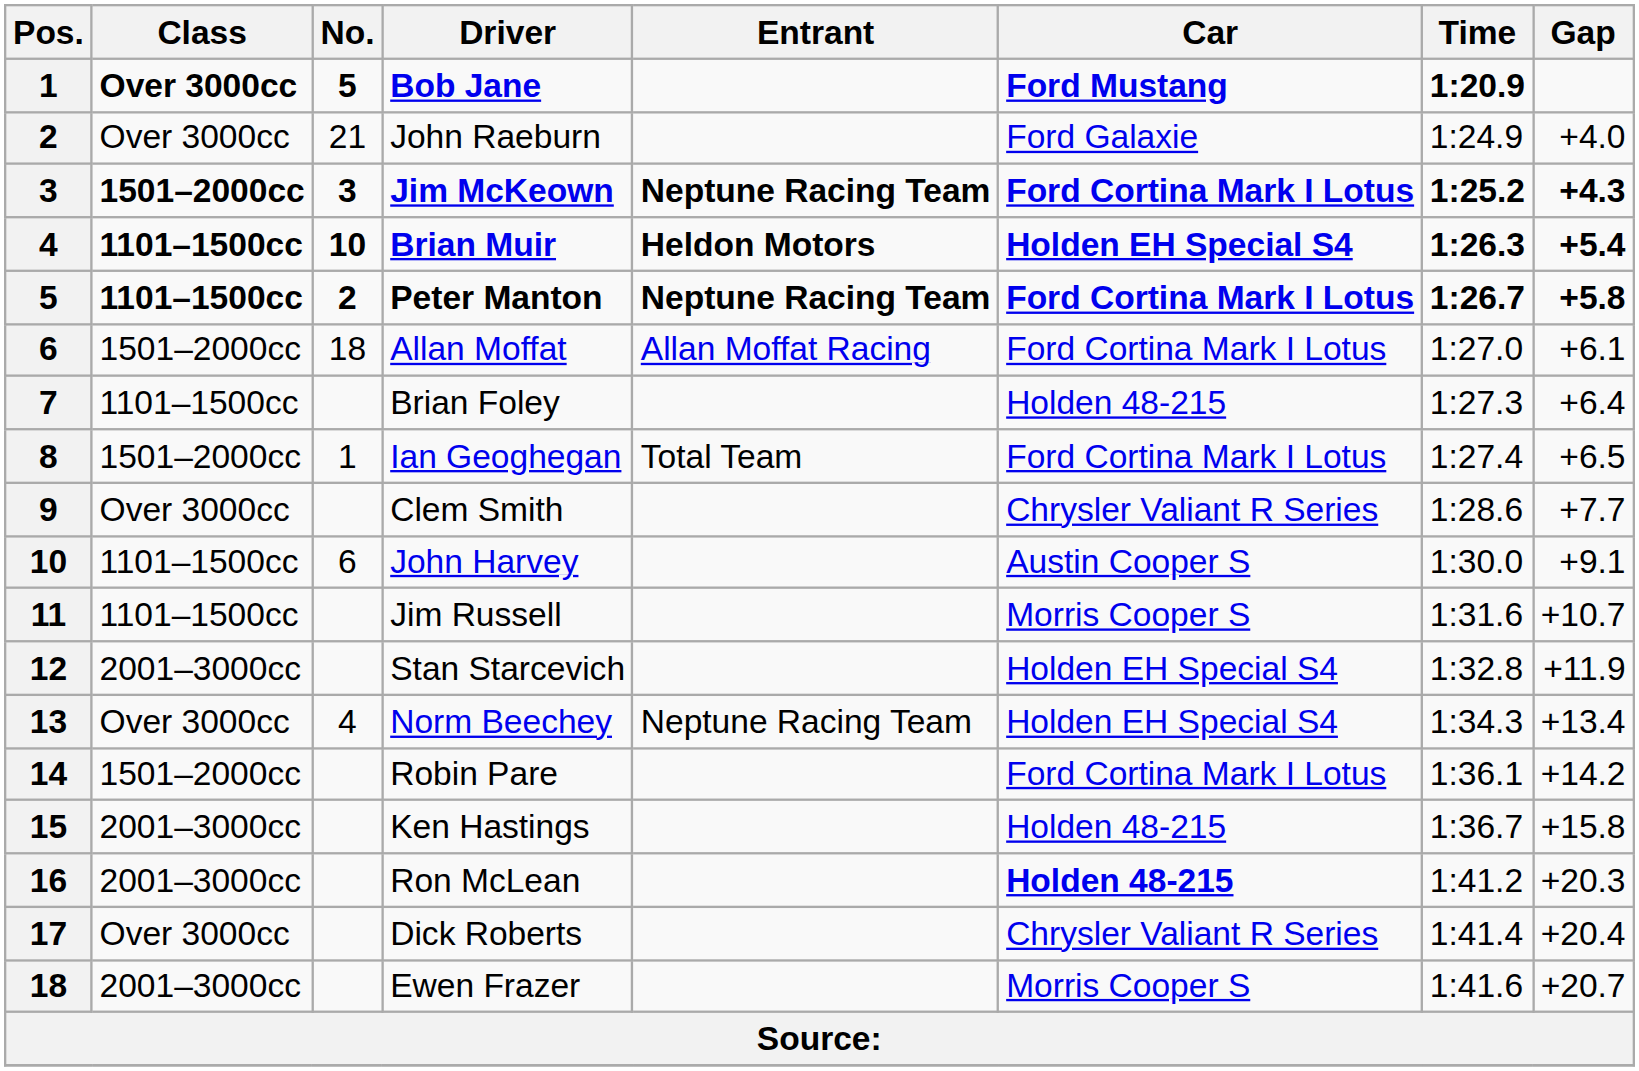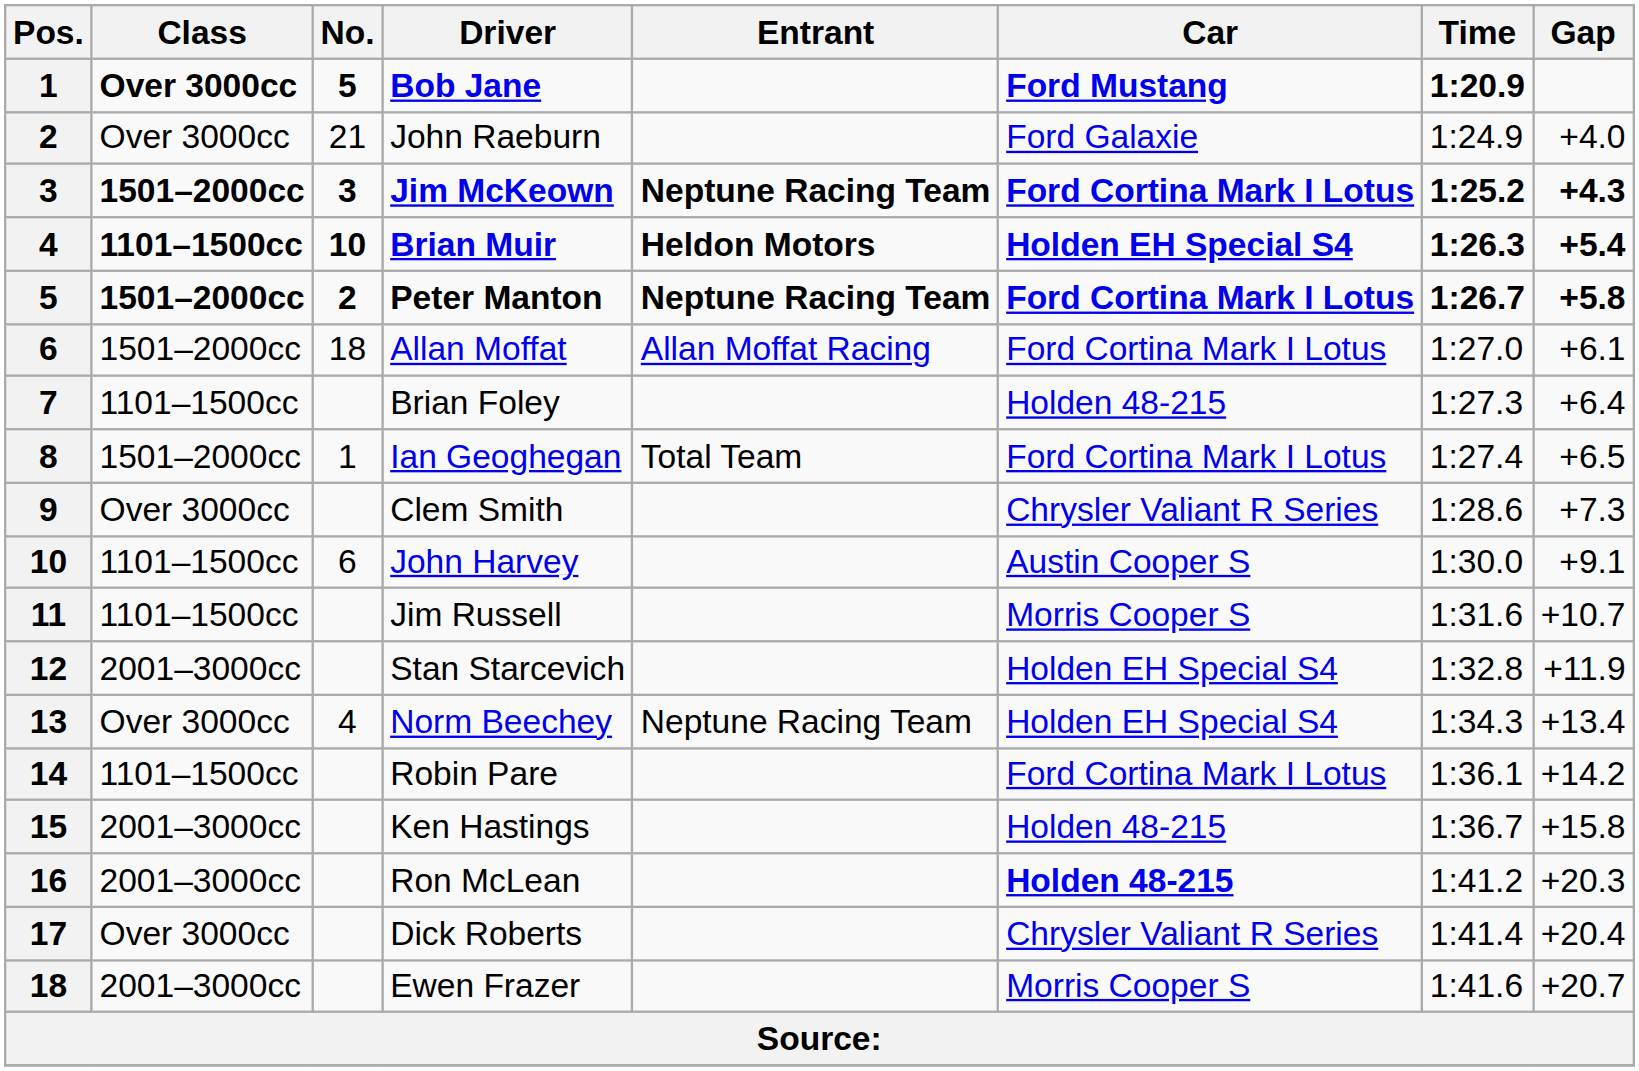 <table class="wikitable" style="font-size: 90%">
 <tr>
 <th>Pos.</th>
 <th>Class</th>
 <th>No.</th>
 <th>Driver</th>
 <th>Entrant</th>
 <th>Car</th>
 <th>Time</th>
 <th>Gap</th>
 </tr>
 <tr style="font-weight: bold">
 <th>1</th>
 <td>Over 3000cc</td>
 <td align="center">5</td>
 <td> <a href='#'>Bob Jane</a></td>
 <td></td>
 <td><a href='#'>Ford Mustang</a></td>
 <td>1:20.9</td>
 <td></td>
 </tr>
 <tr>
 <th>2</th>
 <td>Over 3000cc</td>
 <td align="center">21</td>
 <td> John Raeburn</td>
 <td></td>
 <td><a href='#'>Ford Galaxie</a></td>
 <td>1:24.9</td>
 <td align="right">+4.0</td>
 </tr>
 <tr style="font-weight: bold">
 <th>3</th>
 <td>1501–2000cc</td>
 <td align="center">3</td>
 <td> <a href='#'>Jim McKeown</a></td>
 <td>Neptune Racing Team</td>
 <td><a href='#'>Ford Cortina Mark I Lotus</a></td>
 <td>1:25.2</td>
 <td align="right">+4.3</td>
 </tr>
 <tr style="font-weight: bold">
 <th>4</th>
 <td>1101–1500cc</td>
 <td align="center">10</td>
 <td> <a href='#'>Brian Muir</a></td>
 <td>Heldon Motors</td>
 <td><a href='#'>Holden EH Special S4</a></td>
 <td>1:26.3</td>
 <td align="right">+5.4</td>
 </tr>
 <tr style="font-weight: bold">
 <th>5</th>
-<td>1101–1500cc</td>
+<td>1501–2000cc</td>
 <td align="center">2</td>
 <td> Peter Manton</td>
 <td>Neptune Racing Team</td>
 <td><a href='#'>Ford Cortina Mark I Lotus</a></td>
 <td>1:26.7</td>
 <td align="right">+5.8</td>
 </tr>
 <tr>
 <th>6</th>
 <td>1501–2000cc</td>
 <td align="center">18</td>
 <td> <a href='#'>Allan Moffat</a></td>
 <td><a href='#'>Allan Moffat Racing</a></td>
 <td><a href='#'>Ford Cortina Mark I Lotus</a></td>
 <td>1:27.0</td>
 <td align="right">+6.1</td>
 </tr>
 <tr>
 <th>7</th>
 <td>1101–1500cc</td>
 <td></td>
 <td> Brian Foley</td>
 <td></td>
 <td><a href='#'>Holden 48-215</a></td>
 <td>1:27.3</td>
 <td align="right">+6.4</td>
 </tr>
 <tr>
 <th>8</th>
 <td>1501–2000cc</td>
 <td align="center">1</td>
 <td> <a href='#'>Ian Geoghegan</a></td>
 <td>Total Team</td>
 <td><a href='#'>Ford Cortina Mark I Lotus</a></td>
 <td>1:27.4</td>
 <td align="right">+6.5</td>
 </tr>
 <tr>
 <th>9</th>
 <td>Over 3000cc</td>
 <td></td>
 <td> Clem Smith</td>
 <td></td>
 <td><a href='#'>Chrysler Valiant R Series</a></td>
 <td>1:28.6</td>
-<td align="right">+7.7</td>
+<td align="right">+7.3</td>
 </tr>
 <tr>
 <th>10</th>
 <td>1101–1500cc</td>
 <td align="center">6</td>
 <td> <a href='#'>John Harvey</a></td>
 <td></td>
 <td><a href='#'>Austin Cooper S</a></td>
 <td>1:30.0</td>
 <td align="right">+9.1</td>
 </tr>
 <tr>
 <th>11</th>
 <td>1101–1500cc</td>
 <td></td>
 <td> Jim Russell</td>
 <td></td>
 <td><a href='#'>Morris Cooper S</a></td>
 <td>1:31.6</td>
 <td align="right">+10.7</td>
 </tr>
 <tr>
 <th>12</th>
 <td>2001–3000cc</td>
 <td></td>
 <td> Stan Starcevich</td>
 <td></td>
 <td><a href='#'>Holden EH Special S4</a></td>
 <td>1:32.8</td>
 <td align="right">+11.9</td>
 </tr>
 <tr>
 <th>13</th>
 <td>Over 3000cc</td>
 <td align="center">4</td>
 <td> <a href='#'>Norm Beechey</a></td>
 <td>Neptune Racing Team</td>
 <td><a href='#'>Holden EH Special S4</a></td>
 <td>1:34.3</td>
 <td align="right">+13.4</td>
 </tr>
 <tr>
 <th>14</th>
-<td>1501–2000cc</td>
+<td>1101–1500cc</td>
 <td></td>
 <td> Robin Pare</td>
 <td></td>
 <td><a href='#'>Ford Cortina Mark I Lotus</a></td>
 <td>1:36.1</td>
 <td align="right">+14.2</td>
 </tr>
 <tr>
 <th>15</th>
 <td>2001–3000cc</td>
 <td></td>
 <td> Ken Hastings</td>
 <td></td>
 <td><a href='#'>Holden 48-215</a></td>
 <td>1:36.7</td>
 <td align="right">+15.8</td>
 </tr>
 <tr>
 <th>16</th>
 <td>2001–3000cc</td>
 <td></td>
 <td> Ron McLean</td>
 <td></td>
 <td><strong><a href='#'>Holden 48-215</a></strong></td>
 <td>1:41.2</td>
 <td align="right">+20.3</td>
 </tr>
 <tr>
 <th>17</th>
 <td>Over 3000cc</td>
 <td></td>
 <td> Dick Roberts</td>
 <td></td>
 <td><a href='#'>Chrysler Valiant R Series</a></td>
 <td>1:41.4</td>
 <td align="right">+20.4</td>
 </tr>
 <tr>
 <th>18</th>
 <td>2001–3000cc</td>
 <td></td>
 <td> Ewen Frazer</td>
 <td></td>
 <td><a href='#'>Morris Cooper S</a></td>
 <td>1:41.6</td>
 <td align="right">+20.7</td>
 </tr>
 <tr>
 <th colspan="8">Source:</th>
 </tr>
 <tr>
 </tr>
 </table>
